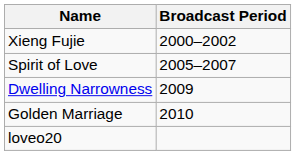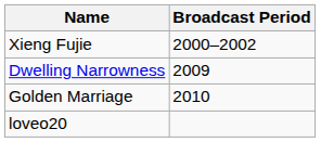 <table class="wikitable sortable">
 <tr>
 <th>Name</th>
 <th>Broadcast Period</th>
 </tr>
 <tr>
 <td>Xieng Fujie</td>
 <td>2000–2002</td>
-</tr>
-<tr>
-<td>Spirit of Love</td>
-<td>2005–2007</td>
 </tr>
 <tr>
 <td><a href='#'>Dwelling Narrowness</a></td>
 <td>2009</td>
 </tr>
 <tr>
 <td>Golden Marriage</td>
 <td>2010</td>
 </tr>
 <tr>
 <td>loveo20</td>
 <td></td>
 </tr>
 </table>
